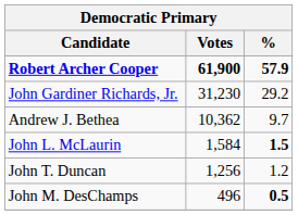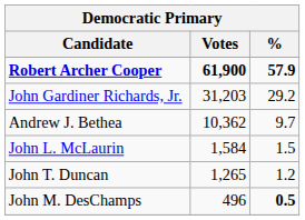 <table class="wikitable" style="background: #f9f9f9; font-size: 95%;">
 <tr style="background-color:#E9E9E9">
 <th colspan="3">Democratic Primary</th>
 </tr>
 <tr style="background-color:#E9E9E9">
 <th colspan="1" style="width: 170px">Candidate</th>
 <th style="width: 50px">Votes</th>
 <th style="width: 40px">%</th>
 </tr>
 <tr>
 </tr>
 <tr>
 <td><strong><a href='#'>Robert Archer Cooper</a></strong></td>
 <td align="right"><strong>61,900</strong></td>
 <td align="right"><strong>57.9</strong></td>
 </tr>
 <tr>
 <td><a href='#'>John Gardiner Richards, Jr.</a></td>
-<td align="right">31,230</td>
+<td align="right">31,203</td>
 <td align="right">29.2</td>
 </tr>
 <tr>
 <td>Andrew J. Bethea</td>
 <td align="right">10,362</td>
 <td align="right">9.7</td>
 </tr>
 <tr>
 <td><a href='#'>John L. McLaurin</a></td>
 <td align="right">1,584</td>
-<td align="right"><strong>1.5</strong></td>
+<td align="right">1.5</td>
 </tr>
 <tr>
 <td>John T. Duncan</td>
-<td align="right">1,256</td>
+<td align="right">1,265</td>
 <td align="right">1.2</td>
 </tr>
 <tr>
 <td>John M. DesChamps</td>
 <td align="right">496</td>
 <td align="right"><strong>0.5</strong></td>
 </tr>
 <tr>
 </tr>
 </table>
